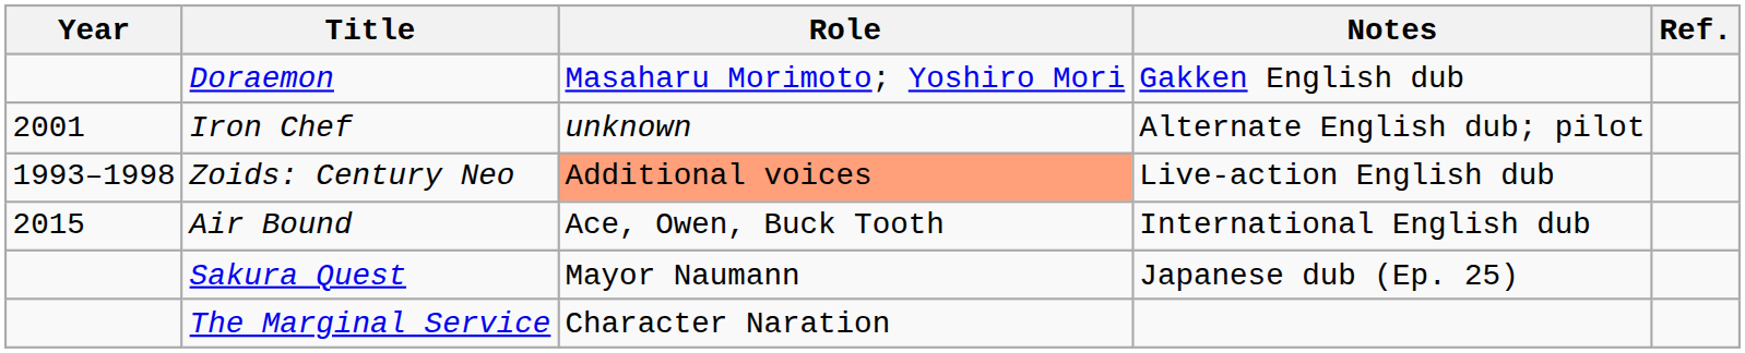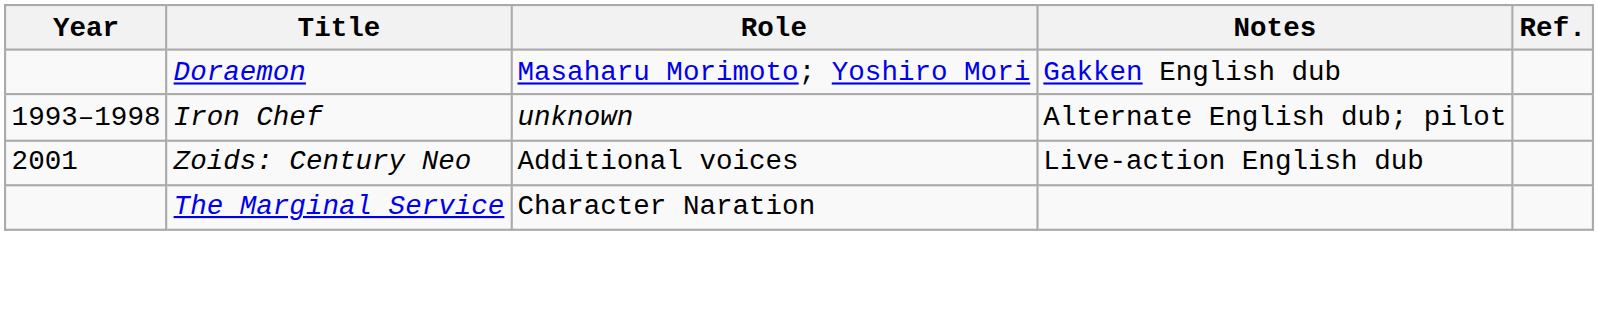 <table class="wikitable">
 <tr>
 <th>Year</th>
 <th>Title</th>
 <th>Role</th>
 <th>Notes</th>
 <th>Ref.</th>
 </tr>
 <tr>
 <td></td>
 <td><em><a href='#'>Doraemon</a></em></td>
 <td><a href='#'>Masaharu Morimoto</a>; <a href='#'>Yoshiro Mori</a></td>
 <td><a href='#'>Gakken</a> English dub</td>
 <td></td>
 </tr>
 <tr>
-<td>2001</td>
+<td>1993–1998</td>
 <td><em>Iron Chef</em></td>
 <td><em>unknown</em></td>
 <td>Alternate English dub; pilot</td>
 <td></td>
 </tr>
 <tr>
-<td>1993–1998</td>
+<td>2001</td>
 <td><em>Zoids: Century Neo</em></td>
-<td style="background: lightsalmon;">Additional voices</td>
+<td>Additional voices</td>
 <td>Live-action English dub</td>
-<td></td>
-</tr>
-<tr>
-<td>2015</td>
-<td><em>Air Bound</em></td>
-<td>Ace, Owen, Buck Tooth</td>
-<td>International English dub</td>
-<td></td>
-</tr>
-<tr>
-<td></td>
-<td><em><a href='#'>Sakura Quest</a></em></td>
-<td>Mayor Naumann</td>
-<td>Japanese dub (Ep. 25)</td>
 <td></td>
 </tr>
 <tr>
 <td></td>
 <td><em><a href='#'>The Marginal Service</a></em></td>
 <td>Character Naration</td>
 <td></td>
 <td></td>
 </tr>
 </table>
